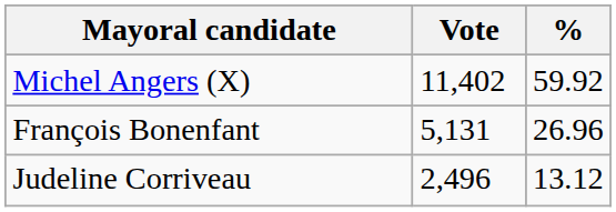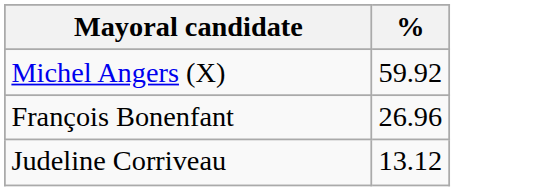 <table class="wikitable">
 <tr>
 <th bgcolor="#DDDDFF" width="200px">Mayoral candidate</th>
-<th bgcolor="#DDDDFF" width="50px">Vote</th>
 <th bgcolor="#DDDDFF" width="30px">%</th>
 </tr>
 <tr>
 <td><a href='#'>Michel Angers</a> (X)</td>
-<td>11,402</td>
 <td>59.92</td>
 </tr>
 <tr>
 <td>François Bonenfant</td>
-<td>5,131</td>
 <td>26.96</td>
 </tr>
 <tr>
 <td>Judeline Corriveau</td>
-<td>2,496</td>
 <td>13.12</td>
 </tr>
 </table>
